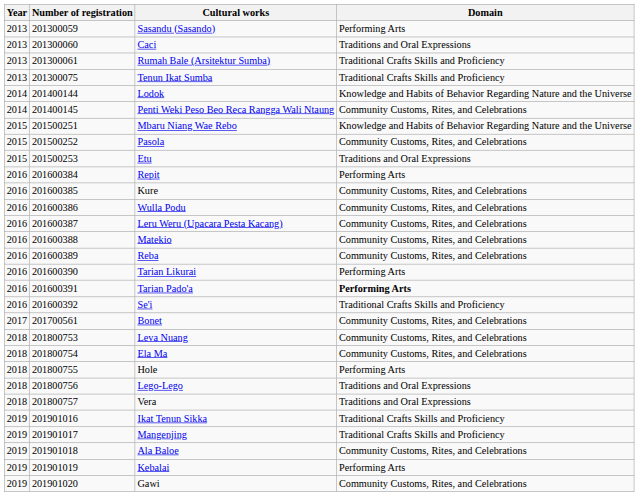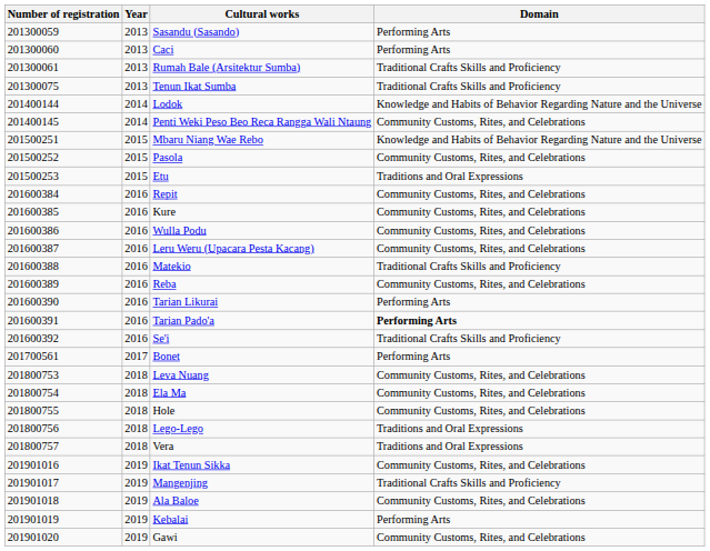 <table class = "wikitable sortable">
 <tr>
+<th>Number of registration</th>
 <th>Year</th>
-<th>Number of registration</th>
 <th>Cultural works</th>
 <th>Domain</th>
 </tr>
 <tr>
+<td>201300059</td>
 <td>2013</td>
-<td>201300059</td>
 <td><a href='#'>Sasandu (Sasando)</a></td>
 <td>Performing Arts</td>
 </tr>
 <tr>
+<td>201300060</td>
 <td>2013</td>
-<td>201300060</td>
 <td><a href='#'>Caci</a></td>
-<td>Traditions and Oral Expressions</td>
+<td>Performing Arts</td>
 </tr>
 <tr>
+<td>201300061</td>
 <td>2013</td>
-<td>201300061</td>
 <td><a href='#'>Rumah Bale (Arsitektur Sumba)</a></td>
 <td>Traditional Crafts Skills and Proficiency</td>
 </tr>
 <tr>
+<td>201300075</td>
 <td>2013</td>
-<td>201300075</td>
 <td><a href='#'>Tenun Ikat Sumba</a></td>
 <td>Traditional Crafts Skills and Proficiency</td>
 </tr>
 <tr>
+<td>201400144</td>
 <td>2014</td>
-<td>201400144</td>
 <td><a href='#'>Lodok</a></td>
 <td>Knowledge and Habits of Behavior Regarding Nature and the Universe</td>
 </tr>
 <tr>
+<td>201400145</td>
 <td>2014</td>
-<td>201400145</td>
 <td><a href='#'>Penti Weki Peso Beo Reca Rangga Wali Ntaung</a></td>
 <td>Community Customs, Rites, and Celebrations</td>
 </tr>
 <tr>
+<td>201500251</td>
 <td>2015</td>
-<td>201500251</td>
 <td><a href='#'>Mbaru Niang Wae Rebo</a></td>
 <td>Knowledge and Habits of Behavior Regarding Nature and the Universe</td>
 </tr>
 <tr>
+<td>201500252</td>
 <td>2015</td>
-<td>201500252</td>
 <td><a href='#'>Pasola</a></td>
 <td>Community Customs, Rites, and Celebrations</td>
 </tr>
 <tr>
+<td>201500253</td>
 <td>2015</td>
-<td>201500253</td>
 <td><a href='#'>Etu</a></td>
 <td>Traditions and Oral Expressions</td>
 </tr>
 <tr>
+<td>201600384</td>
 <td>2016</td>
-<td>201600384</td>
 <td><a href='#'>Repit</a></td>
-<td>Performing Arts</td>
+<td>Community Customs, Rites, and Celebrations</td>
 </tr>
 <tr>
+<td>201600385</td>
 <td>2016</td>
-<td>201600385</td>
 <td>Kure</td>
 <td>Community Customs, Rites, and Celebrations</td>
 </tr>
 <tr>
+<td>201600386</td>
 <td>2016</td>
-<td>201600386</td>
 <td><a href='#'>Wulla Podu</a></td>
 <td>Community Customs, Rites, and Celebrations</td>
 </tr>
 <tr>
+<td>201600387</td>
 <td>2016</td>
-<td>201600387</td>
 <td><a href='#'>Leru Weru (Upacara Pesta Kacang)</a></td>
 <td>Community Customs, Rites, and Celebrations</td>
 </tr>
 <tr>
+<td>201600388</td>
 <td>2016</td>
-<td>201600388</td>
 <td><a href='#'>Matekio</a></td>
-<td>Community Customs, Rites, and Celebrations</td>
+<td>Traditional Crafts Skills and Proficiency</td>
 </tr>
 <tr>
+<td>201600389</td>
 <td>2016</td>
-<td>201600389</td>
 <td><a href='#'>Reba</a></td>
 <td>Community Customs, Rites, and Celebrations</td>
 </tr>
 <tr>
+<td>201600390</td>
 <td>2016</td>
-<td>201600390</td>
 <td><a href='#'>Tarian Likurai</a></td>
 <td>Performing Arts</td>
 </tr>
 <tr>
+<td>201600391</td>
 <td>2016</td>
-<td>201600391</td>
 <td><a href='#'>Tarian Pado'a</a></td>
 <td><strong>Performing Arts</strong></td>
 </tr>
 <tr>
+<td>201600392</td>
 <td>2016</td>
-<td>201600392</td>
 <td><a href='#'>Se'i</a></td>
 <td>Traditional Crafts Skills and Proficiency</td>
 </tr>
 <tr>
+<td>201700561</td>
 <td>2017</td>
-<td>201700561</td>
 <td><a href='#'>Bonet</a></td>
-<td>Community Customs, Rites, and Celebrations</td>
+<td>Performing Arts</td>
 </tr>
 <tr>
+<td>201800753</td>
 <td>2018</td>
-<td>201800753</td>
 <td><a href='#'>Leva Nuang</a></td>
 <td>Community Customs, Rites, and Celebrations</td>
 </tr>
 <tr>
+<td>201800754</td>
 <td>2018</td>
-<td>201800754</td>
 <td><a href='#'>Ela Ma</a></td>
 <td>Community Customs, Rites, and Celebrations</td>
 </tr>
 <tr>
+<td>201800755</td>
 <td>2018</td>
-<td>201800755</td>
 <td>Hole</td>
-<td>Performing Arts</td>
+<td>Community Customs, Rites, and Celebrations</td>
 </tr>
 <tr>
+<td>201800756</td>
 <td>2018</td>
-<td>201800756</td>
 <td><a href='#'>Lego-Lego</a></td>
 <td>Traditions and Oral Expressions</td>
 </tr>
 <tr>
+<td>201800757</td>
 <td>2018</td>
-<td>201800757</td>
 <td>Vera</td>
 <td>Traditions and Oral Expressions</td>
 </tr>
 <tr>
+<td>201901016</td>
 <td>2019</td>
-<td>201901016</td>
 <td><a href='#'>Ikat Tenun Sikka</a></td>
-<td>Traditional Crafts Skills and Proficiency</td>
+<td>Community Customs, Rites, and Celebrations</td>
 </tr>
 <tr>
+<td>201901017</td>
 <td>2019</td>
-<td>201901017</td>
 <td><a href='#'>Mangenjing</a></td>
 <td>Traditional Crafts Skills and Proficiency</td>
 </tr>
 <tr>
+<td>201901018</td>
 <td>2019</td>
-<td>201901018</td>
 <td><a href='#'>Ala Baloe</a></td>
 <td>Community Customs, Rites, and Celebrations</td>
 </tr>
 <tr>
+<td>201901019</td>
 <td>2019</td>
-<td>201901019</td>
 <td><a href='#'>Kebalai</a></td>
 <td>Performing Arts</td>
 </tr>
 <tr>
+<td>201901020</td>
 <td>2019</td>
-<td>201901020</td>
 <td>Gawi</td>
 <td>Community Customs, Rites, and Celebrations</td>
 </tr>
 </table>
